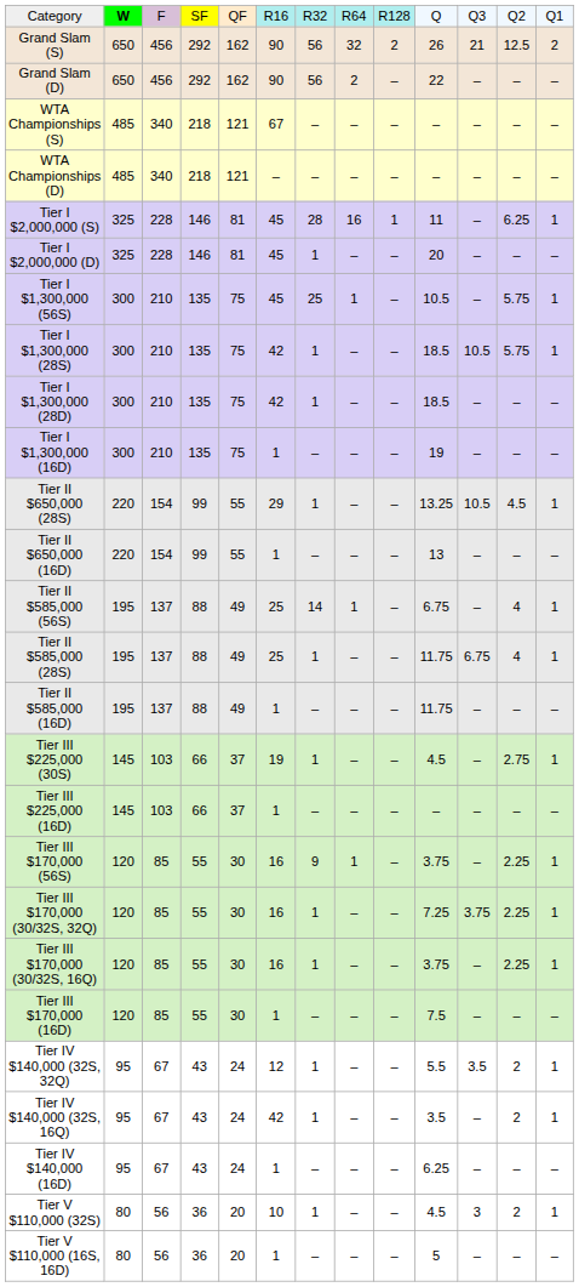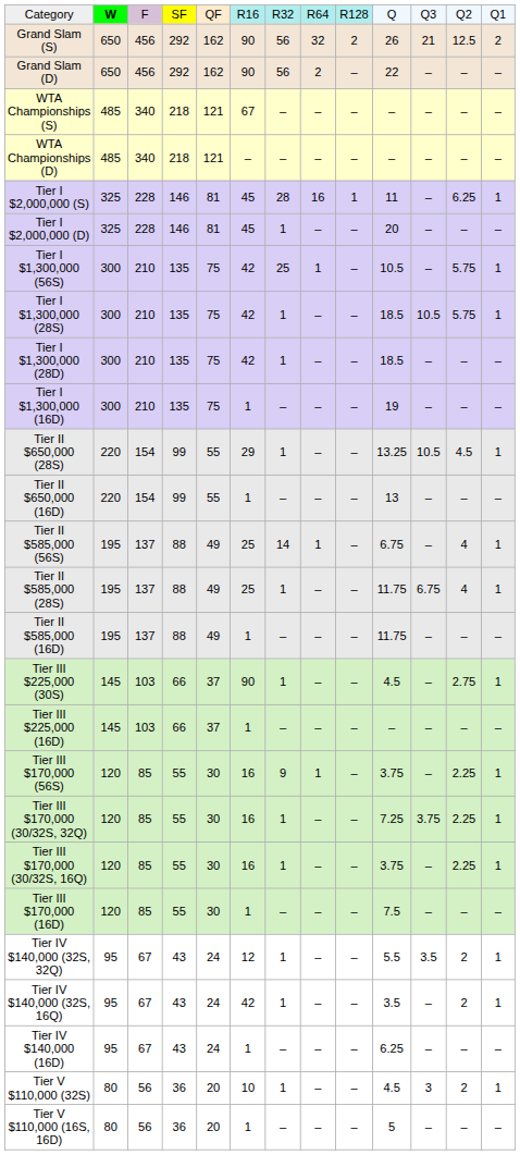 <table class="wikitable" style="font-size:90%">
 <tr align=center>
 <td bgcolor=#efefef>Category</td>
 <td width=40 bgcolor=lime><strong>W</strong></td>
 <td width=40 bgcolor=#D8BFD8>F</td>
 <td width=40 bgcolor=#FFFF00>SF</td>
 <td width=40 bgcolor=#ffebcd>QF</td>
 <td width=40 bgcolor=#afeeee>R16</td>
 <td width=40 bgcolor=#afeeee>R32</td>
 <td width=40 bgcolor=#afeeee>R64</td>
 <td width=40 bgcolor=#afeeee>R128</td>
 <td width=40 bgcolor=#F0F8FF>Q</td>
 <td width=40 bgcolor=#F0F8FF>Q3</td>
 <td width=40 bgcolor=#F0F8FF>Q2</td>
 <td width=40 bgcolor=#F0F8FF>Q1</td>
 </tr>
 <tr align=center bgcolor=#F3E6D7>
 <td>Grand Slam (S)</td>
 <td>650</td>
 <td>456</td>
 <td>292</td>
 <td>162</td>
 <td>90</td>
 <td>56</td>
 <td>32</td>
 <td>2</td>
 <td>26</td>
 <td>21</td>
 <td>12.5</td>
 <td>2</td>
 </tr>
 <tr align=center bgcolor=#F3E6D7>
 <td>Grand Slam (D)</td>
 <td>650</td>
 <td>456</td>
 <td>292</td>
 <td>162</td>
 <td>90</td>
 <td>56</td>
 <td>2</td>
 <td>–</td>
 <td>22</td>
 <td>–</td>
 <td>–</td>
 <td>–</td>
 </tr>
 <tr align=center bgcolor=#ffffcc>
 <td>WTA Championships (S)</td>
 <td>485</td>
 <td>340</td>
 <td>218</td>
 <td>121</td>
 <td>67</td>
 <td>–</td>
 <td>–</td>
 <td>–</td>
 <td>–</td>
 <td>–</td>
 <td>–</td>
 <td>–</td>
 </tr>
 <tr align=center bgcolor=#ffffcc>
 <td>WTA Championships (D)</td>
 <td>485</td>
 <td>340</td>
 <td>218</td>
 <td>121</td>
 <td>–</td>
 <td>–</td>
 <td>–</td>
 <td>–</td>
 <td>–</td>
 <td>–</td>
 <td>–</td>
 <td>–</td>
 </tr>
 <tr align=center bgcolor=#D8CEF6>
 <td>Tier I $2,000,000 (S)</td>
 <td>325</td>
 <td>228</td>
 <td>146</td>
 <td>81</td>
 <td>45</td>
 <td>28</td>
 <td>16</td>
 <td>1</td>
 <td>11</td>
 <td>–</td>
 <td>6.25</td>
 <td>1</td>
 </tr>
 <tr align=center bgcolor=#D8CEF6>
 <td>Tier I $2,000,000 (D)</td>
 <td>325</td>
 <td>228</td>
 <td>146</td>
 <td>81</td>
 <td>45</td>
 <td>1</td>
 <td>–</td>
 <td>–</td>
 <td>20</td>
 <td>–</td>
 <td>–</td>
 <td>–</td>
 </tr>
 <tr align=center bgcolor=#D8CEF6>
 <td>Tier I $1,300,000 (56S)</td>
 <td>300</td>
 <td>210</td>
 <td>135</td>
 <td>75</td>
-<td>45</td>
+<td>42</td>
 <td>25</td>
 <td>1</td>
 <td>–</td>
 <td>10.5</td>
 <td>–</td>
 <td>5.75</td>
 <td>1</td>
 </tr>
 <tr align=center bgcolor=#D8CEF6>
 <td>Tier I $1,300,000 (28S)</td>
 <td>300</td>
 <td>210</td>
 <td>135</td>
 <td>75</td>
 <td>42</td>
 <td>1</td>
 <td>–</td>
 <td>–</td>
 <td>18.5</td>
 <td>10.5</td>
 <td>5.75</td>
 <td>1</td>
 </tr>
 <tr align=center bgcolor=#D8CEF6>
 <td>Tier I $1,300,000 (28D)</td>
 <td>300</td>
 <td>210</td>
 <td>135</td>
 <td>75</td>
 <td>42</td>
 <td>1</td>
 <td>–</td>
 <td>–</td>
 <td>18.5</td>
 <td>–</td>
 <td>–</td>
 <td>–</td>
 </tr>
 <tr align=center bgcolor=#D8CEF6>
 <td>Tier I $1,300,000 (16D)</td>
 <td>300</td>
 <td>210</td>
 <td>135</td>
 <td>75</td>
 <td>1</td>
 <td>–</td>
 <td>–</td>
 <td>–</td>
 <td>19</td>
 <td>–</td>
 <td>–</td>
 <td>–</td>
 </tr>
 <tr align=center bgcolor=#E9E9E9>
 <td>Tier II $650,000 (28S)</td>
 <td>220</td>
 <td>154</td>
 <td>99</td>
 <td>55</td>
 <td>29</td>
 <td>1</td>
 <td>–</td>
 <td>–</td>
 <td>13.25</td>
 <td>10.5</td>
 <td>4.5</td>
 <td>1</td>
 </tr>
 <tr align=center bgcolor=#E9E9E9>
 <td>Tier II $650,000 (16D)</td>
 <td>220</td>
 <td>154</td>
 <td>99</td>
 <td>55</td>
 <td>1</td>
 <td>–</td>
 <td>–</td>
 <td>–</td>
 <td>13</td>
 <td>–</td>
 <td>–</td>
 <td>–</td>
 </tr>
 <tr align=center bgcolor=#E9E9E9>
 <td>Tier II $585,000 (56S)</td>
 <td>195</td>
 <td>137</td>
 <td>88</td>
 <td>49</td>
 <td>25</td>
 <td>14</td>
 <td>1</td>
 <td>–</td>
 <td>6.75</td>
 <td>–</td>
 <td>4</td>
 <td>1</td>
 </tr>
 <tr align=center bgcolor=#E9E9E9>
 <td>Tier II $585,000 (28S)</td>
 <td>195</td>
 <td>137</td>
 <td>88</td>
 <td>49</td>
 <td>25</td>
 <td>1</td>
 <td>–</td>
 <td>–</td>
 <td>11.75</td>
 <td>6.75</td>
 <td>4</td>
 <td>1</td>
 </tr>
 <tr align=center bgcolor=#E9E9E9>
 <td>Tier II $585,000 (16D)</td>
 <td>195</td>
 <td>137</td>
 <td>88</td>
 <td>49</td>
 <td>1</td>
 <td>–</td>
 <td>–</td>
 <td>–</td>
 <td>11.75</td>
 <td>–</td>
 <td>–</td>
 <td>–</td>
 </tr>
 <tr align=center bgcolor=#D4F1C5>
 <td>Tier III $225,000 (30S)</td>
 <td>145</td>
 <td>103</td>
 <td>66</td>
 <td>37</td>
-<td>19</td>
+<td>90</td>
 <td>1</td>
 <td>–</td>
 <td>–</td>
 <td>4.5</td>
 <td>–</td>
 <td>2.75</td>
 <td>1</td>
 </tr>
 <tr align=center bgcolor=#D4F1C5>
 <td>Tier III $225,000 (16D)</td>
 <td>145</td>
 <td>103</td>
 <td>66</td>
 <td>37</td>
 <td>1</td>
 <td>–</td>
 <td>–</td>
 <td>–</td>
 <td>–</td>
 <td>–</td>
 <td>–</td>
 <td>–</td>
 </tr>
 <tr align=center bgcolor=#D4F1C5>
 <td>Tier III $170,000 (56S)</td>
 <td>120</td>
 <td>85</td>
 <td>55</td>
 <td>30</td>
 <td>16</td>
 <td>9</td>
 <td>1</td>
 <td>–</td>
 <td>3.75</td>
 <td>–</td>
 <td>2.25</td>
 <td>1</td>
 </tr>
 <tr align=center bgcolor=#D4F1C5>
 <td>Tier III $170,000 (30/32S, 32Q)</td>
 <td>120</td>
 <td>85</td>
 <td>55</td>
 <td>30</td>
 <td>16</td>
 <td>1</td>
 <td>–</td>
 <td>–</td>
 <td>7.25</td>
 <td>3.75</td>
 <td>2.25</td>
 <td>1</td>
 </tr>
 <tr align=center bgcolor=#D4F1C5>
 <td>Tier III $170,000 (30/32S, 16Q)</td>
 <td>120</td>
 <td>85</td>
 <td>55</td>
 <td>30</td>
 <td>16</td>
 <td>1</td>
 <td>–</td>
 <td>–</td>
 <td>3.75</td>
 <td>–</td>
 <td>2.25</td>
 <td>1</td>
 </tr>
 <tr align=center bgcolor=#D4F1C5>
 <td>Tier III $170,000 (16D)</td>
 <td>120</td>
 <td>85</td>
 <td>55</td>
 <td>30</td>
 <td>1</td>
 <td>–</td>
 <td>–</td>
 <td>–</td>
 <td>7.5</td>
 <td>–</td>
 <td>–</td>
 <td>–</td>
 </tr>
 <tr align=center bgcolor=#ffffff>
 <td>Tier IV $140,000 (32S, 32Q)</td>
 <td>95</td>
 <td>67</td>
 <td>43</td>
 <td>24</td>
 <td>12</td>
 <td>1</td>
 <td>–</td>
 <td>–</td>
 <td>5.5</td>
 <td>3.5</td>
 <td>2</td>
 <td>1</td>
 </tr>
 <tr align=center bgcolor=#ffffff>
 <td>Tier IV $140,000 (32S, 16Q)</td>
 <td>95</td>
 <td>67</td>
 <td>43</td>
 <td>24</td>
 <td>42</td>
 <td>1</td>
 <td>–</td>
 <td>–</td>
 <td>3.5</td>
 <td>–</td>
 <td>2</td>
 <td>1</td>
 </tr>
 <tr align=center bgcolor=#ffffff>
 <td>Tier IV $140,000 (16D)</td>
 <td>95</td>
 <td>67</td>
 <td>43</td>
 <td>24</td>
 <td>1</td>
 <td>–</td>
 <td>–</td>
 <td>–</td>
 <td>6.25</td>
 <td>–</td>
 <td>–</td>
 <td>–</td>
 </tr>
 <tr align=center bgcolor=#ffffff>
 <td>Tier V $110,000 (32S)</td>
 <td>80</td>
 <td>56</td>
 <td>36</td>
 <td>20</td>
 <td>10</td>
 <td>1</td>
 <td>–</td>
 <td>–</td>
 <td>4.5</td>
 <td>3</td>
 <td>2</td>
 <td>1</td>
 </tr>
 <tr align=center bgcolor=#ffffff>
 <td>Tier V $110,000 (16S, 16D)</td>
 <td>80</td>
 <td>56</td>
 <td>36</td>
 <td>20</td>
 <td>1</td>
 <td>–</td>
 <td>–</td>
 <td>–</td>
 <td>5</td>
 <td>–</td>
 <td>–</td>
 <td>–</td>
 </tr>
 </table>
